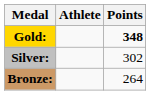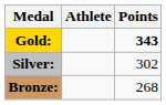 <table class="wikitable">
 <tr>
 <th>Medal</th>
 <th>Athlete</th>
 <th>Points</th>
 </tr>
 <tr>
 <td style="text-align:center;background-color:gold;"><strong>Gold:</strong></td>
 <td><strong></strong></td>
-<td align="right"><strong>348</strong></td>
+<td align="right"><strong>343</strong></td>
 </tr>
 <tr>
 <td style="text-align:center;background-color:silver;"><strong>Silver:</strong></td>
 <td></td>
 <td align="right">302</td>
 </tr>
 <tr>
 <td style="text-align:center;background-color:#CC9966;"><strong>Bronze:</strong></td>
 <td></td>
-<td align="right">264</td>
+<td align="right">268</td>
 </tr>
 </table>
